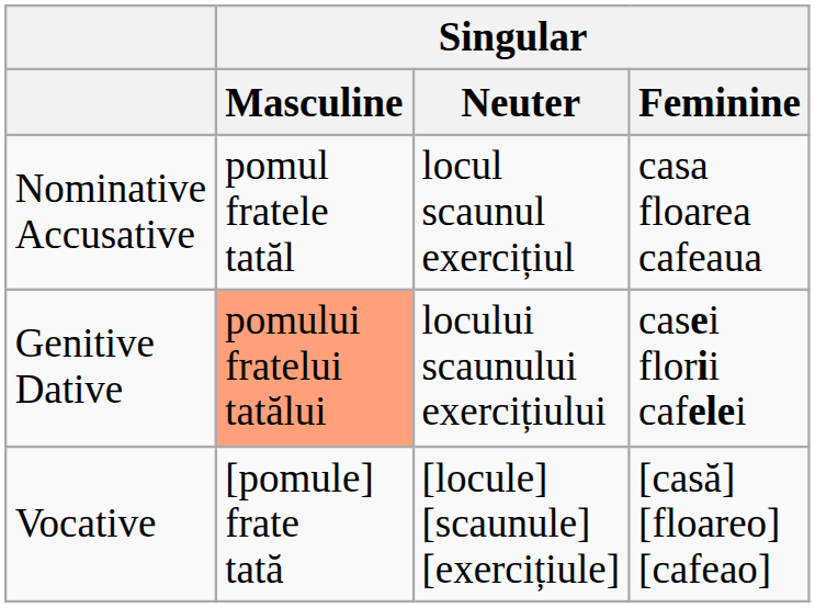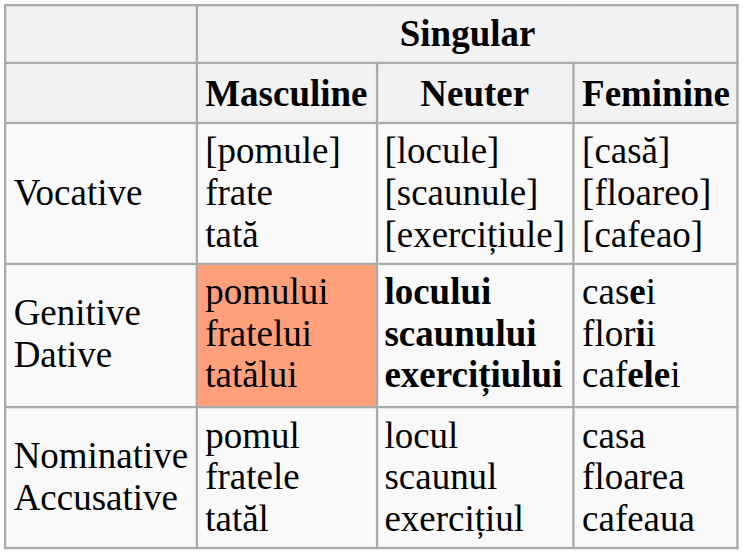 <table class="wikitable">
 <tr>
 <th></th>
 <th colspan=3>Singular</th>
 </tr>
 <tr>
 <th></th>
 <th>Masculine</th>
 <th>Neuter</th>
 <th>Feminine</th>
 </tr>
 <tr>
+<td>Vocative</td>
+<td>[pomule]<br>frate<br>tată</td>
+<td>[locule]<br>[scaunule]<br>[exercițiule]</td>
+<td>[casă]<br>[floareo]<br>[cafeao]</td>
+</tr>
+<tr>
+<td>Genitive<br>Dative</td>
+<td style="background: lightsalmon;">pomului<br>fratelui<br>tatălui</td>
+<td><strong>locului<br>scaunului<br>exercițiului</strong></td>
+<td>cas<strong>e</strong>i<br>flor<strong>i</strong>i<br>caf<strong>ele</strong>i</td>
+</tr>
+<tr>
 <td>Nominative<br>Accusative</td>
 <td>pomul<br>fratele<br>tatăl</td>
 <td>locul<br>scaunul<br>exercițiul</td>
 <td>casa<br>floarea<br>cafeaua</td>
 </tr>
-<tr>
-<td>Genitive<br>Dative</td>
-<td style="background: lightsalmon;">pomului<br>fratelui<br>tatălui</td>
-<td>locului<br>scaunului<br>exercițiului</td>
-<td>cas<strong>e</strong>i<br>flor<strong>i</strong>i<br>caf<strong>ele</strong>i</td>
-</tr>
-<tr>
-<td>Vocative</td>
-<td>[pomule]<br>frate<br>tată</td>
-<td>[locule]<br>[scaunule]<br>[exercițiule]</td>
-<td>[casă]<br>[floareo]<br>[cafeao]</td>
-</tr>
 </table>
